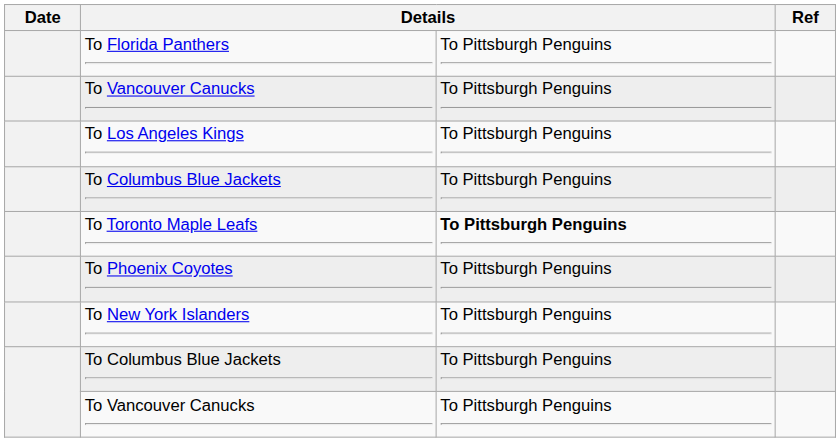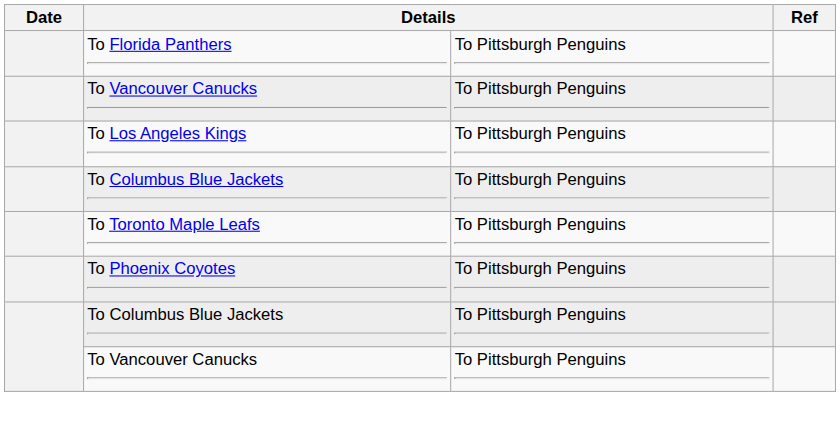 <table class="wikitable plainrowheaders" style="width: 50em;">
 <tr>
 <th scope="col">Date</th>
 <th scope="col" colspan="2">Details</th>
 <th scope="col">Ref</th>
 </tr>
 <tr>
 <th scope="row"></th>
 <td valign="top">To <a href='#'>Florida Panthers</a> <hr></td>
 <td valign="top">To Pittsburgh Penguins <hr></td>
 <td></td>
 </tr>
 <tr bgcolor="#eeeeee">
 <th scope="row"></th>
 <td valign="top">To <a href='#'>Vancouver Canucks</a> <hr></td>
 <td valign="top">To Pittsburgh Penguins <hr></td>
 <td></td>
 </tr>
 <tr>
 <th scope="row"></th>
 <td valign="top">To <a href='#'>Los Angeles Kings</a> <hr></td>
 <td valign="top">To Pittsburgh Penguins <hr> </td>
 <td></td>
 </tr>
 <tr bgcolor="#eeeeee">
 <th scope="row"></th>
 <td valign="top">To <a href='#'>Columbus Blue Jackets</a> <hr></td>
 <td valign="top">To Pittsburgh Penguins <hr></td>
 <td></td>
 </tr>
 <tr>
 <th scope="row"></th>
 <td valign="top">To <a href='#'>Toronto Maple Leafs</a> <hr></td>
-<td valign="top"><strong>To Pittsburgh Penguins <hr></strong></td>
+<td valign="top">To Pittsburgh Penguins <hr></td>
 <td></td>
 </tr>
 <tr bgcolor="#eeeeee">
 <th scope="row"></th>
 <td valign="top">To <a href='#'>Phoenix Coyotes</a> <hr></td>
-<td valign="top">To Pittsburgh Penguins <hr></td>
-<td></td>
-</tr>
-<tr>
-<th scope="row"></th>
-<td valign="top">To <a href='#'>New York Islanders</a> <hr></td>
 <td valign="top">To Pittsburgh Penguins <hr></td>
 <td></td>
 </tr>
 <tr bgcolor="#eeeeee">
 <th scope="row" rowspan=2></th>
 <td valign="top">To Columbus Blue Jackets <hr></td>
 <td valign="top">To Pittsburgh Penguins <hr></td>
 <td></td>
 </tr>
 <tr>
 <td valign="top">To Vancouver Canucks <hr></td>
 <td valign="top">To Pittsburgh Penguins <hr></td>
 <td></td>
 </tr>
 </table>
